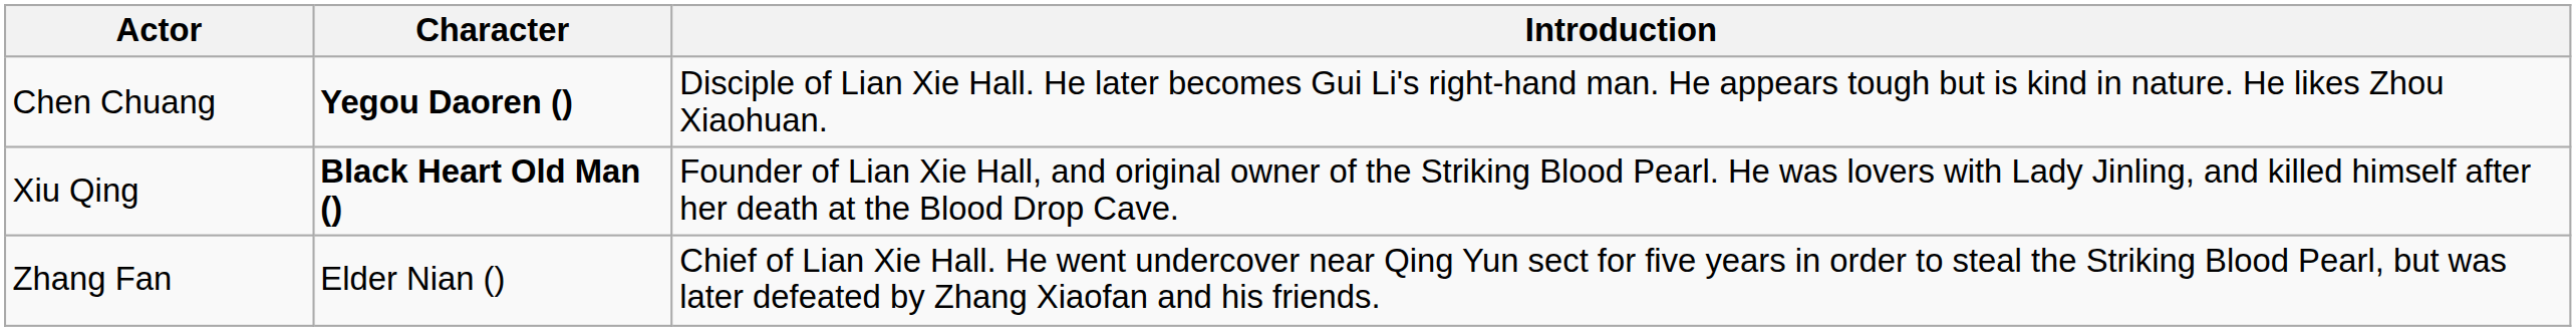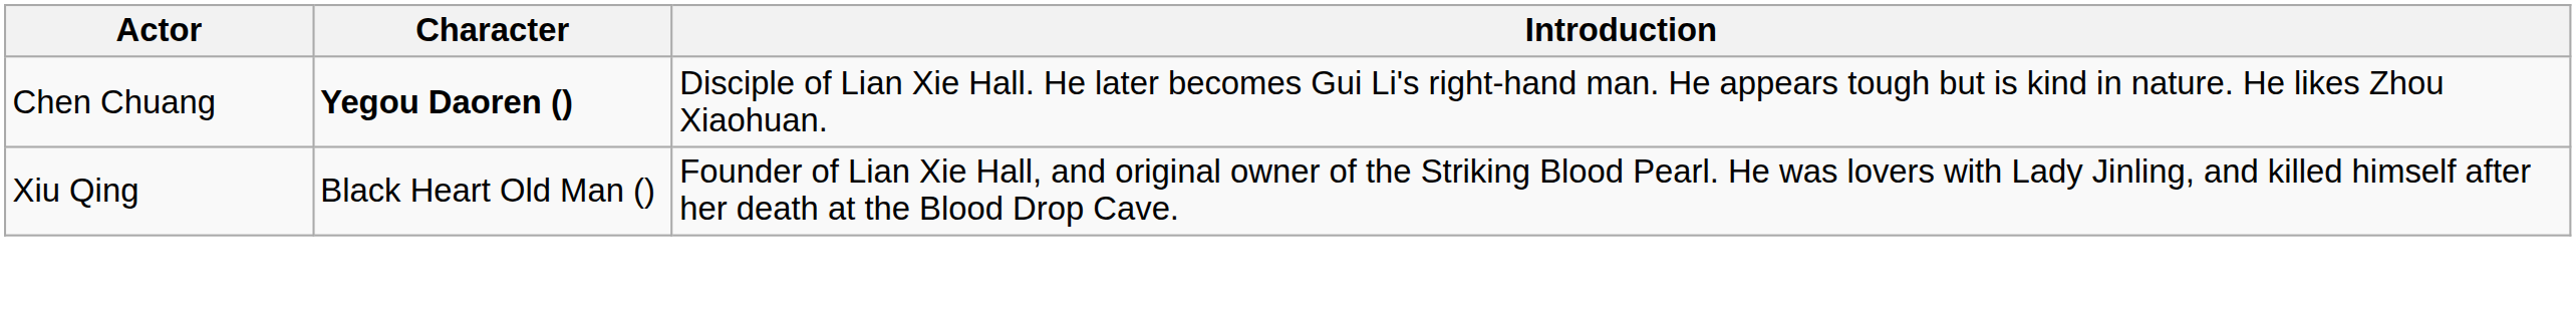 <table class="wikitable">
 <tr>
 <th style="width:12%">Actor</th>
 <th style="width:14%">Character</th>
 <th>Introduction</th>
 </tr>
 <tr>
 <td>Chen Chuang</td>
 <td><strong>Yegou Daoren ()</strong></td>
 <td>Disciple of Lian Xie Hall. He later becomes Gui Li's right-hand man. He appears tough but is kind in nature. He likes Zhou Xiaohuan.</td>
 </tr>
 <tr>
 <td>Xiu Qing</td>
-<td><strong>Black Heart Old Man ()</strong></td>
+<td>Black Heart Old Man ()</td>
 <td>Founder of Lian Xie Hall, and original owner of the Striking Blood Pearl. He was lovers with Lady Jinling, and killed himself after her death at the Blood Drop Cave.</td>
 </tr>
-<tr>
-<td>Zhang Fan</td>
-<td>Elder Nian ()</td>
-<td>Chief of Lian Xie Hall. He went undercover near Qing Yun sect for five years in order to steal the Striking Blood Pearl, but was later defeated by Zhang Xiaofan and his friends.</td>
-</tr>
 </table>
